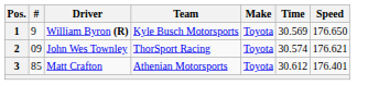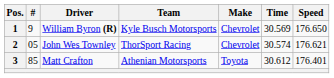 <table class="wikitable" style="font-size:95%">
 <tr>
 <th>Pos.</th>
 <th>#</th>
 <th>Driver</th>
 <th>Team</th>
 <th>Make</th>
 <th>Time</th>
 <th>Speed</th>
 </tr>
 <tr>
 <th>1</th>
 <td>9</td>
 <td><a href='#'>William Byron</a> <strong>(R)</strong></td>
 <td><a href='#'>Kyle Busch Motorsports</a></td>
-<td><a href='#'>Toyota</a></td>
+<td><a href='#'>Chevrolet</a></td>
 <td>30.569</td>
 <td>176.650</td>
 </tr>
 <tr>
 <th>2</th>
-<td>09</td>
+<td>05</td>
 <td><a href='#'>John Wes Townley</a></td>
 <td><a href='#'>ThorSport Racing</a></td>
-<td><a href='#'>Toyota</a></td>
+<td><a href='#'>Chevrolet</a></td>
 <td>30.574</td>
 <td>176.621</td>
 </tr>
 <tr>
 <th>3</th>
 <td>85</td>
 <td><a href='#'>Matt Crafton</a></td>
 <td><a href='#'>Athenian Motorsports</a></td>
 <td><a href='#'>Toyota</a></td>
 <td>30.612</td>
 <td>176.401</td>
 </tr>
 <tr>
 <th colspan="7"></th>
 </tr>
 </table>
